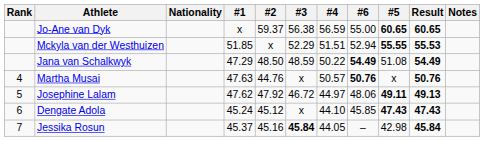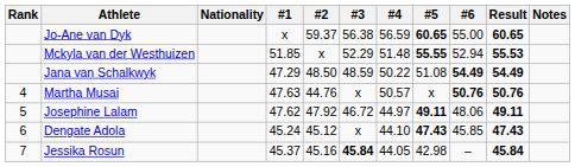 <table class="wikitable sortable" style="text-align:center">
 <tr>
 <th>Rank</th>
 <th>Athlete</th>
 <th>Nationality</th>
 <th>#1</th>
 <th>#2</th>
 <th>#3</th>
 <th>#4</th>
+<th>#5</th>
 <th>#6</th>
-<th>#5</th>
 <th>Result</th>
 <th>Notes</th>
 </tr>
 <tr>
 <td></td>
 <td align="left"><a href='#'>Jo-Ane van Dyk</a></td>
 <td align=left></td>
 <td>x</td>
 <td>59.37</td>
 <td>56.38</td>
 <td>56.59</td>
+<td><strong>60.65</strong></td>
 <td>55.00</td>
-<td><strong>60.65</strong></td>
 <td><strong>60.65</strong></td>
 <td></td>
 </tr>
 <tr>
 <td></td>
 <td align="left"><a href='#'>Mckyla van der Westhuizen</a></td>
 <td align=left></td>
 <td>51.85</td>
 <td>x</td>
 <td>52.29</td>
-<td>51.51</td>
+<td>51.48</td>
+<td><strong>55.55</strong></td>
 <td>52.94</td>
-<td><strong>55.55</strong></td>
 <td><strong>55.53</strong></td>
 <td></td>
 </tr>
 <tr>
 <td></td>
 <td align="left"><a href='#'>Jana van Schalkwyk</a></td>
 <td align=left></td>
 <td>47.29</td>
 <td>48.50</td>
 <td>48.59</td>
 <td>50.22</td>
+<td>51.08</td>
 <td><strong>54.49</strong></td>
-<td>51.08</td>
 <td><strong>54.49</strong></td>
 <td></td>
 </tr>
 <tr>
 <td>4</td>
 <td align="left"><a href='#'>Martha Musai</a></td>
 <td align=left></td>
 <td>47.63</td>
 <td>44.76</td>
 <td>x</td>
 <td>50.57</td>
+<td>x</td>
 <td><strong>50.76</strong></td>
-<td>x</td>
 <td><strong>50.76</strong></td>
 <td></td>
 </tr>
 <tr>
 <td>5</td>
 <td align="left"><a href='#'>Josephine Lalam</a></td>
 <td align=left></td>
 <td>47.62</td>
 <td>47.92</td>
 <td>46.72</td>
 <td>44.97</td>
+<td><strong>49.11</strong></td>
 <td>48.06</td>
 <td><strong>49.11</strong></td>
-<td><strong>49.13</strong></td>
 <td></td>
 </tr>
 <tr>
 <td>6</td>
 <td align="left"><a href='#'>Dengate Adola</a></td>
 <td align=left></td>
 <td>45.24</td>
 <td>45.12</td>
 <td>x</td>
 <td>44.10</td>
+<td><strong>47.43</strong></td>
 <td>45.85</td>
-<td><strong>47.43</strong></td>
 <td><strong>47.43</strong></td>
 <td></td>
 </tr>
 <tr>
 <td>7</td>
 <td align="left"><a href='#'>Jessika Rosun</a></td>
 <td align=left></td>
 <td>45.37</td>
 <td>45.16</td>
 <td><strong>45.84</strong></td>
 <td>44.05</td>
+<td>42.98</td>
 <td>–</td>
-<td>42.98</td>
 <td><strong>45.84</strong></td>
 <td></td>
 </tr>
 </table>
